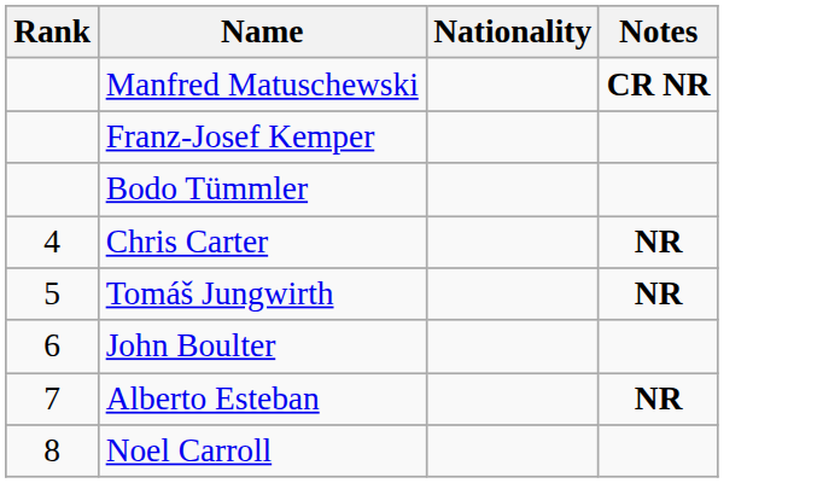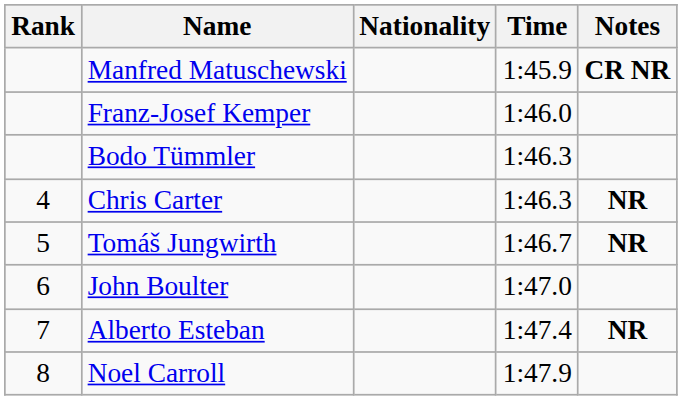 <table class="wikitable sortable" style="text-align:center">
 <tr>
 <th>Rank</th>
 <th>Name</th>
 <th>Nationality</th>
+<th>Time</th>
 <th>Notes</th>
 </tr>
 <tr>
 <td></td>
 <td align=left><a href='#'>Manfred Matuschewski</a></td>
 <td align=left></td>
+<td>1:45.9</td>
 <td><strong>CR NR</strong></td>
 </tr>
 <tr>
 <td></td>
 <td align=left><a href='#'>Franz-Josef Kemper</a></td>
 <td align=left></td>
+<td>1:46.0</td>
 <td></td>
 </tr>
 <tr>
 <td></td>
 <td align=left><a href='#'>Bodo Tümmler</a></td>
 <td align=left></td>
+<td>1:46.3</td>
 <td></td>
 </tr>
 <tr>
 <td>4</td>
 <td align=left><a href='#'>Chris Carter</a></td>
 <td align=left></td>
+<td>1:46.3</td>
 <td><strong>NR</strong></td>
 </tr>
 <tr>
 <td>5</td>
 <td align=left><a href='#'>Tomáš Jungwirth</a></td>
 <td align=left></td>
+<td>1:46.7</td>
 <td><strong>NR</strong></td>
 </tr>
 <tr>
 <td>6</td>
 <td align=left><a href='#'>John Boulter</a></td>
 <td align=left></td>
+<td>1:47.0</td>
 <td></td>
 </tr>
 <tr>
 <td>7</td>
 <td align=left><a href='#'>Alberto Esteban</a></td>
 <td align=left></td>
+<td>1:47.4</td>
 <td><strong>NR</strong></td>
 </tr>
 <tr>
 <td>8</td>
 <td align=left><a href='#'>Noel Carroll</a></td>
 <td align=left></td>
+<td>1:47.9</td>
 <td></td>
 </tr>
 </table>
